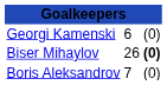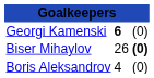 <table class="toccolours" border="0" cellpadding="2" cellspacing="0" align="left" style="margin:0.5em;">
 <tr>
 <th colspan="4" align="center" bgcolor="#2049B7"><span>Goalkeepers</span></th>
 </tr>
 <tr>
 <td> <a href='#'>Georgi Kamenski</a></td>
-<td>6</td>
+<td><strong>6</strong></td>
 <td>(0)</td>
 </tr>
 <tr>
 <td> <a href='#'>Biser Mihaylov</a></td>
 <td>26</td>
 <td><strong>(0)</strong></td>
 </tr>
 <tr>
 <td> <a href='#'>Boris Aleksandrov</a></td>
-<td>7</td>
+<td>4</td>
 <td>(0)</td>
 </tr>
 <tr>
 </tr>
 </table>
